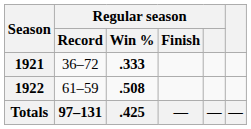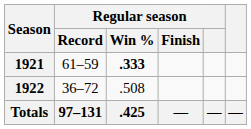 <table class="wikitable sortable plainrowheaders" style="font-size: 95%; text-align:center;">
 <tr>
 <th rowspan="2" scope="col">Season</th>
 <th colspan="4" scope="col">Regular season</th>
 <th rowspan="2" class="unsortable" scope="col"></th>
 </tr>
 <tr>
 <th scope="col">Record</th>
 <th scope="col">Win %</th>
 <th scope="col">Finish</th>
 <th scope="col"></th>
 </tr>
 <tr>
 <th scope="row" style="text-align:center">1921</th>
-<td>36–72</td>
+<td>61–59</td>
 <td><strong>.333</strong></td>
 <td></td>
 <td></td>
 <td></td>
 </tr>
 <tr>
 <th scope="row" style="text-align:center">1922</th>
-<td>61–59</td>
-<td><strong>.508</strong></td>
+<td>36–72</td>
+<td>.508</td>
 <td></td>
 <td></td>
 <td></td>
 </tr>
 <tr class="sortbottom">
 <th scope="row" style="text-align:center"><strong>Totals</strong></th>
 <th>97–131</th>
 <th>.425</th>
 <th>—</th>
 <th>—</th>
 <th>—</th>
 </tr>
 </table>
